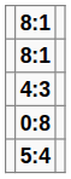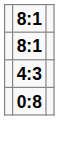 <table bgcolor="#f9f9f9" cellpadding="3" cellspacing="0" border="1" style="font-size: 95%; border: gray solid 1px; border-collapse: collapse; background: #f9f9f9;">
 <tr>
 <td><strong></strong></td>
 <td align="center"><strong>8:1</strong></td>
 <td></td>
 </tr>
 <tr>
 <td><strong></strong></td>
 <td align="center"><strong>8:1</strong></td>
 <td></td>
 </tr>
 <tr>
 <td><strong></strong></td>
 <td align="center"><strong>4:3</strong></td>
 <td></td>
 </tr>
 <tr>
 <td></td>
 <td align="center"><strong>0:8</strong></td>
 <td><strong></strong></td>
 </tr>
-<tr>
-<td><strong></strong></td>
-<td align="center"><strong>5:4</strong></td>
-<td></td>
-</tr>
 </table>
